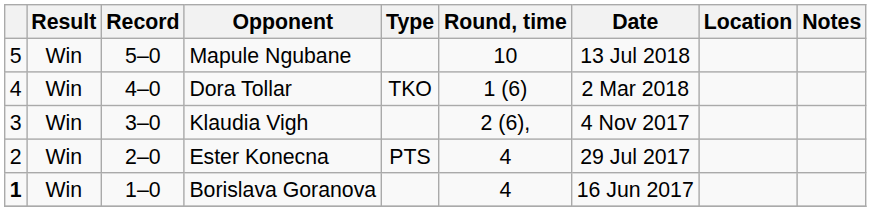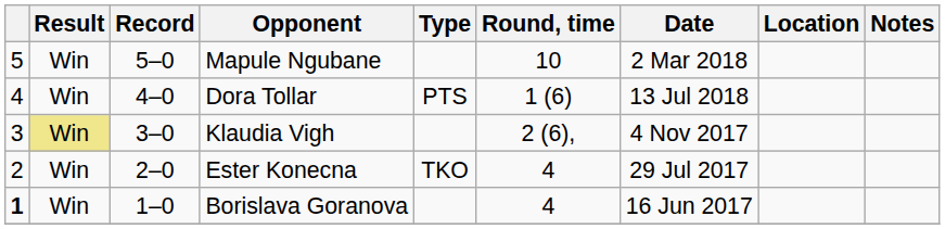 <table class="wikitable" style="text-align:center; font-size:95%">
 <tr>
 <th></th>
 <th>Result</th>
 <th>Record</th>
 <th>Opponent</th>
 <th>Type</th>
 <th>Round, time</th>
 <th>Date</th>
 <th>Location</th>
 <th>Notes</th>
 </tr>
 <tr>
 <td>5</td>
 <td>Win</td>
 <td>5–0</td>
 <td align=left> Mapule Ngubane</td>
 <td></td>
 <td>10</td>
-<td>13 Jul 2018</td>
+<td>2 Mar 2018</td>
 <td align=left></td>
 <td align=left></td>
 </tr>
 <tr>
 <td>4</td>
 <td>Win</td>
 <td>4–0</td>
 <td align=left> Dora Tollar</td>
-<td>TKO</td>
+<td>PTS</td>
 <td>1 (6)</td>
-<td>2 Mar 2018</td>
+<td>13 Jul 2018</td>
 <td align=left></td>
 <td></td>
 </tr>
 <tr>
 <td>3</td>
-<td>Win</td>
+<td style="background: khaki;">Win</td>
 <td>3–0</td>
 <td align=left> Klaudia Vigh</td>
 <td></td>
 <td>2 (6), </td>
 <td>4 Nov 2017</td>
 <td align=left></td>
 <td></td>
 </tr>
 <tr>
 <td>2</td>
 <td>Win</td>
 <td>2–0</td>
 <td align=left> Ester Konecna</td>
-<td>PTS</td>
+<td>TKO</td>
 <td>4</td>
 <td>29 Jul 2017</td>
 <td align=left></td>
 <td></td>
 </tr>
 <tr>
 <td><strong>1</strong></td>
 <td>Win</td>
 <td>1–0</td>
 <td align=left> Borislava Goranova</td>
 <td></td>
 <td>4</td>
 <td>16 Jun 2017</td>
 <td align=left></td>
 <td></td>
 </tr>
 <tr>
 </tr>
 </table>
